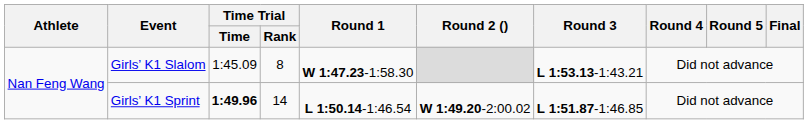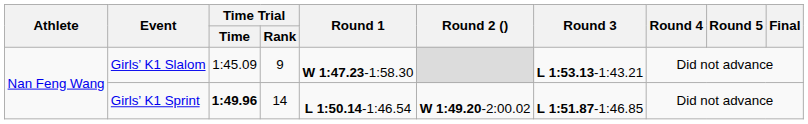 <table class="wikitable" border="1" style="font-size:90%">
 <tr>
 <th rowspan=2>Athlete</th>
 <th rowspan=2>Event</th>
 <th colspan=2>Time Trial</th>
 <th rowspan=2>Round 1</th>
 <th rowspan=2>Round 2 ()</th>
 <th rowspan=2>Round 3</th>
 <th rowspan=2>Round 4</th>
 <th rowspan=2>Round 5</th>
 <th rowspan=2>Final</th>
 </tr>
 <tr>
 <th>Time</th>
 <th>Rank</th>
 </tr>
 <tr>
 <td rowspan=2><a href='#'>Nan Feng Wang</a></td>
 <td><a href='#'>Girls’ K1 Slalom</a></td>
 <td align=center>1:45.09</td>
-<td align=center>8</td>
+<td align=center>9</td>
 <td align=center><br><strong>W</strong> <strong>1:47.23</strong>-1:58.30</td>
 <td bgcolor=#DCDCDC></td>
 <td align=center><br><strong>L</strong> <strong>1:53.13</strong>-1:43.21</td>
 <td align=center colspan=3>Did not advance</td>
 </tr>
 <tr>
 <td><a href='#'>Girls’ K1 Sprint</a></td>
 <td align=center><strong>1:49.96</strong></td>
 <td align=center>14</td>
 <td align=center><br><strong>L</strong> <strong>1:50.14</strong>-1:46.54</td>
 <td align=center><br><strong>W</strong> <strong>1:49.20</strong>-2:00.02</td>
 <td align=center><br><strong>L</strong> <strong>1:51.87</strong>-1:46.85</td>
 <td align=center colspan=3>Did not advance</td>
 </tr>
 </table>
